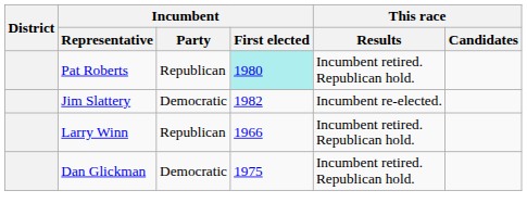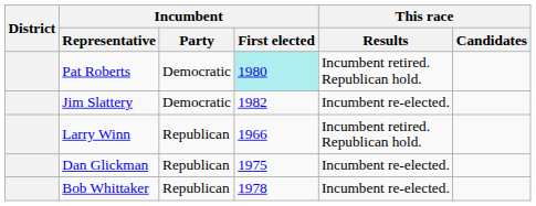 <table class=wikitable>
 <tr>
 <th rowspan=2>District</th>
 <th colspan=3>Incumbent</th>
 <th colspan=2>This race</th>
 </tr>
 <tr>
 <th>Representative</th>
 <th>Party</th>
 <th>First elected</th>
 <th>Results</th>
 <th>Candidates</th>
 </tr>
 <tr>
 <th></th>
 <td><a href='#'>Pat Roberts</a></td>
-<td>Republican</td>
+<td>Democratic</td>
 <td style="background: paleturquoise;"><a href='#'>1980</a></td>
 <td>Incumbent retired.<br>Republican hold.</td>
 <td nowrap></td>
 </tr>
 <tr>
 <th></th>
 <td><a href='#'>Jim Slattery</a></td>
 <td>Democratic</td>
 <td><a href='#'>1982</a></td>
 <td>Incumbent re-elected.</td>
 <td nowrap></td>
 </tr>
 <tr>
 <th></th>
 <td><a href='#'>Larry Winn</a></td>
 <td>Republican</td>
 <td><a href='#'>1966</a></td>
 <td>Incumbent retired.<br>Republican hold.</td>
 <td nowrap></td>
 </tr>
 <tr>
 <th></th>
 <td><a href='#'>Dan Glickman</a></td>
-<td>Democratic</td>
+<td>Republican</td>
 <td><a href='#'>1975</a></td>
-<td>Incumbent retired.<br>Republican hold.</td>
+<td>Incumbent re-elected.</td>
+<td nowrap></td>
+</tr>
+<tr>
+<th></th>
+<td><a href='#'>Bob Whittaker</a></td>
+<td>Republican</td>
+<td><a href='#'>1978</a></td>
+<td>Incumbent re-elected.</td>
 <td nowrap></td>
 </tr>
 </table>
